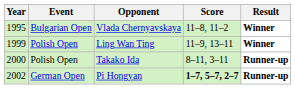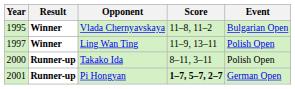 <table class="sortable wikitable" style="font-size: 90%;">
 <tr>
 <th>Year</th>
-<th>Event</th>
+<th>Result</th>
 <th>Opponent</th>
 <th>Score</th>
-<th>Result</th>
+<th>Event</th>
 </tr>
 <tr style="background:#D4F1C5">
 <td align="center">1995</td>
-<td align="left"><a href='#'>Bulgarian Open</a></td>
+<td style="text-align:left; background:white"> <strong>Winner</strong></td>
 <td align="left"> <a href='#'>Vlada Chernyavskaya</a></td>
 <td align="left">11–8, 11–2</td>
-<td style="text-align:left; background:white"> <strong>Winner</strong></td>
+<td align="left"><a href='#'>Bulgarian Open</a></td>
 </tr>
 <tr style="background:#D4F1C5">
-<td align="center">1999</td>
-<td align="left"><a href='#'>Polish Open</a></td>
+<td align="center">1997</td>
+<td style="text-align:left; background:white"> <strong>Winner</strong></td>
 <td align="left"> <a href='#'>Ling Wan Ting</a></td>
 <td align="left">11–9, 13–11</td>
-<td style="text-align:left; background:white"> <strong>Winner</strong></td>
+<td align="left"><a href='#'>Polish Open</a></td>
 </tr>
 <tr style="background:#D4F1C5">
 <td align="center">2000</td>
-<td align="left">Polish Open</td>
+<td style="text-align:left; background:white"> <strong>Runner-up</strong></td>
 <td align="left"> <a href='#'>Takako Ida</a></td>
 <td align="left">8–11, 3–11</td>
-<td style="text-align:left; background:white"> <strong>Runner-up</strong></td>
+<td align="left">Polish Open</td>
 </tr>
 <tr style="background:#D4F1C5">
-<td align="center">2002</td>
-<td align="left"><a href='#'>German Open</a></td>
+<td align="center">2001</td>
+<td style="text-align:left; background:white"> <strong>Runner-up</strong></td>
 <td align="left"> <a href='#'>Pi Hongyan</a></td>
 <td align="left"><strong>1–7, 5–7, 2–7</strong></td>
-<td style="text-align:left; background:white"> <strong>Runner-up</strong></td>
+<td align="left"><a href='#'>German Open</a></td>
 </tr>
 </table>
